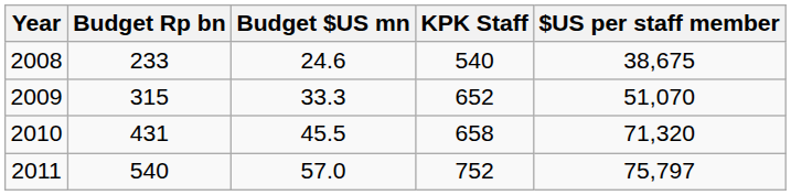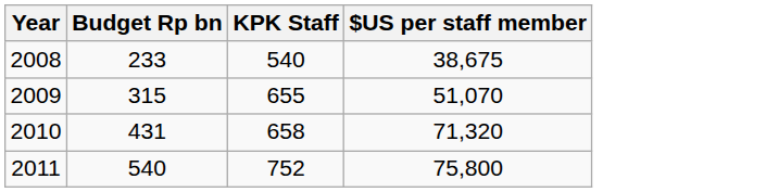 <table class="wikitable" style="text-align: center;">
 <tr>
 <th>Year</th>
 <th>Budget Rp bn</th>
-<th>Budget $US mn</th>
 <th>KPK Staff</th>
 <th>$US per staff member</th>
 </tr>
 <tr>
 <td>2008</td>
 <td>233</td>
-<td>24.6</td>
 <td>540</td>
 <td>38,675</td>
 </tr>
 <tr>
 <td>2009</td>
 <td>315</td>
-<td>33.3</td>
-<td>652</td>
+<td>655</td>
 <td>51,070</td>
 </tr>
 <tr>
 <td>2010</td>
 <td>431</td>
-<td>45.5</td>
 <td>658</td>
 <td>71,320</td>
 </tr>
 <tr>
 <td>2011</td>
 <td>540</td>
-<td>57.0</td>
 <td>752</td>
-<td>75,797</td>
+<td>75,800</td>
 </tr>
 </table>
